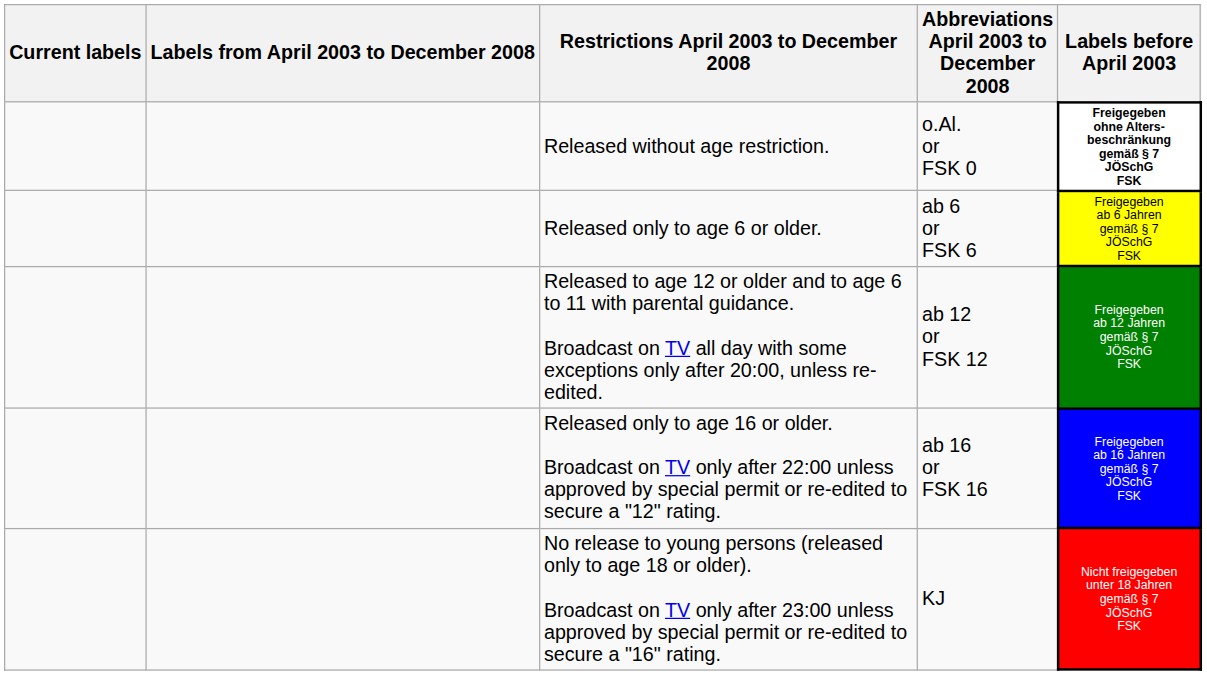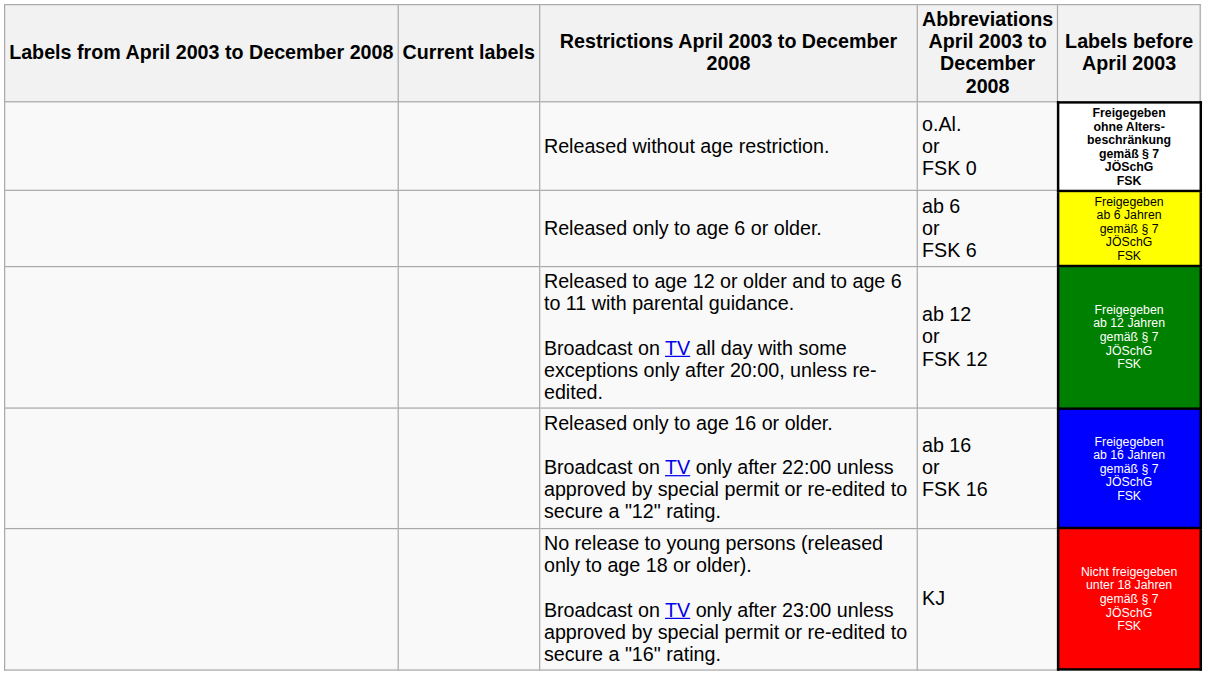 <table class="wikitable">
 <tr class="hintergrundfarbe5">
+<th>Labels from April 2003 to December 2008</th>
 <th>Current labels</th>
-<th>Labels from April 2003 to December 2008</th>
 <th>Restrictions April 2003 to December 2008</th>
 <th>Abbreviations April 2003 to December 2008</th>
 <th>Labels before April 2003</th>
 </tr>
 <tr>
 <td></td>
 <td></td>
 <td style="width:300px">Released without age restriction.</td>
 <td style="width:100px">o.Al.<br>or<br>FSK 0</td>
 <td bgcolor="white" style="width:110px; text-align: center; border: 2px solid black; font-size:10px"><strong>Freigegeben<br>ohne Alters-<br>beschränkung<br>gemäß § 7<br>JÖSchG<br>FSK</strong></td>
 </tr>
 <tr>
 <td></td>
 <td></td>
 <td style="width:300px">Released only to age 6 or older.</td>
 <td style="width:100px">ab 6<br>or<br>FSK 6</td>
 <td bgcolor="yellow" style="width:110px; text-align: center; border: 2px solid black; font-size:10px">Freigegeben<br>ab 6 Jahren<br>gemäß § 7<br>JÖSchG<br>FSK</td>
 </tr>
 <tr>
 <td></td>
 <td></td>
 <td style="width:300px">Released to age 12 or older and to age 6 to 11 with parental guidance.<br><br>Broadcast on <a href='#'>TV</a> all day with some exceptions only after 20:00, unless re-edited.</td>
 <td style="width:100px">ab 12<br>or<br>FSK 12</td>
 <td bgcolor="green" style="width:110px; text-align: center; border: 2px solid black; color:white; font-size:10px">Freigegeben<br>ab 12 Jahren<br>gemäß § 7<br>JÖSchG<br>FSK</td>
 </tr>
 <tr>
 <td></td>
 <td></td>
 <td style="width:300px">Released only to age 16 or older.<br><br>Broadcast on <a href='#'>TV</a> only after 22:00 unless approved by special permit or re-edited to secure a "12" rating.</td>
 <td style="width:100px">ab 16<br>or<br>FSK 16</td>
 <td bgcolor="blue" style="width:110px; text-align: center; border: 2px solid black; color:white; font-size:10px">Freigegeben<br>ab 16 Jahren<br>gemäß § 7<br>JÖSchG<br>FSK</td>
 </tr>
 <tr>
 <td></td>
 <td></td>
 <td style="width:300px">No release to young persons (released only to age 18 or older).<br><br>Broadcast on <a href='#'>TV</a> only after 23:00 unless approved by special permit or re-edited to secure a "16" rating.</td>
 <td style="width:100px">KJ</td>
 <td bgcolor="red" style="width:110px; text-align: center; border: 2px solid black; color:white; font-size:10px">Nicht freigegeben<br>unter 18 Jahren<br>gemäß § 7<br>JÖSchG<br>FSK</td>
 </tr>
 </table>
